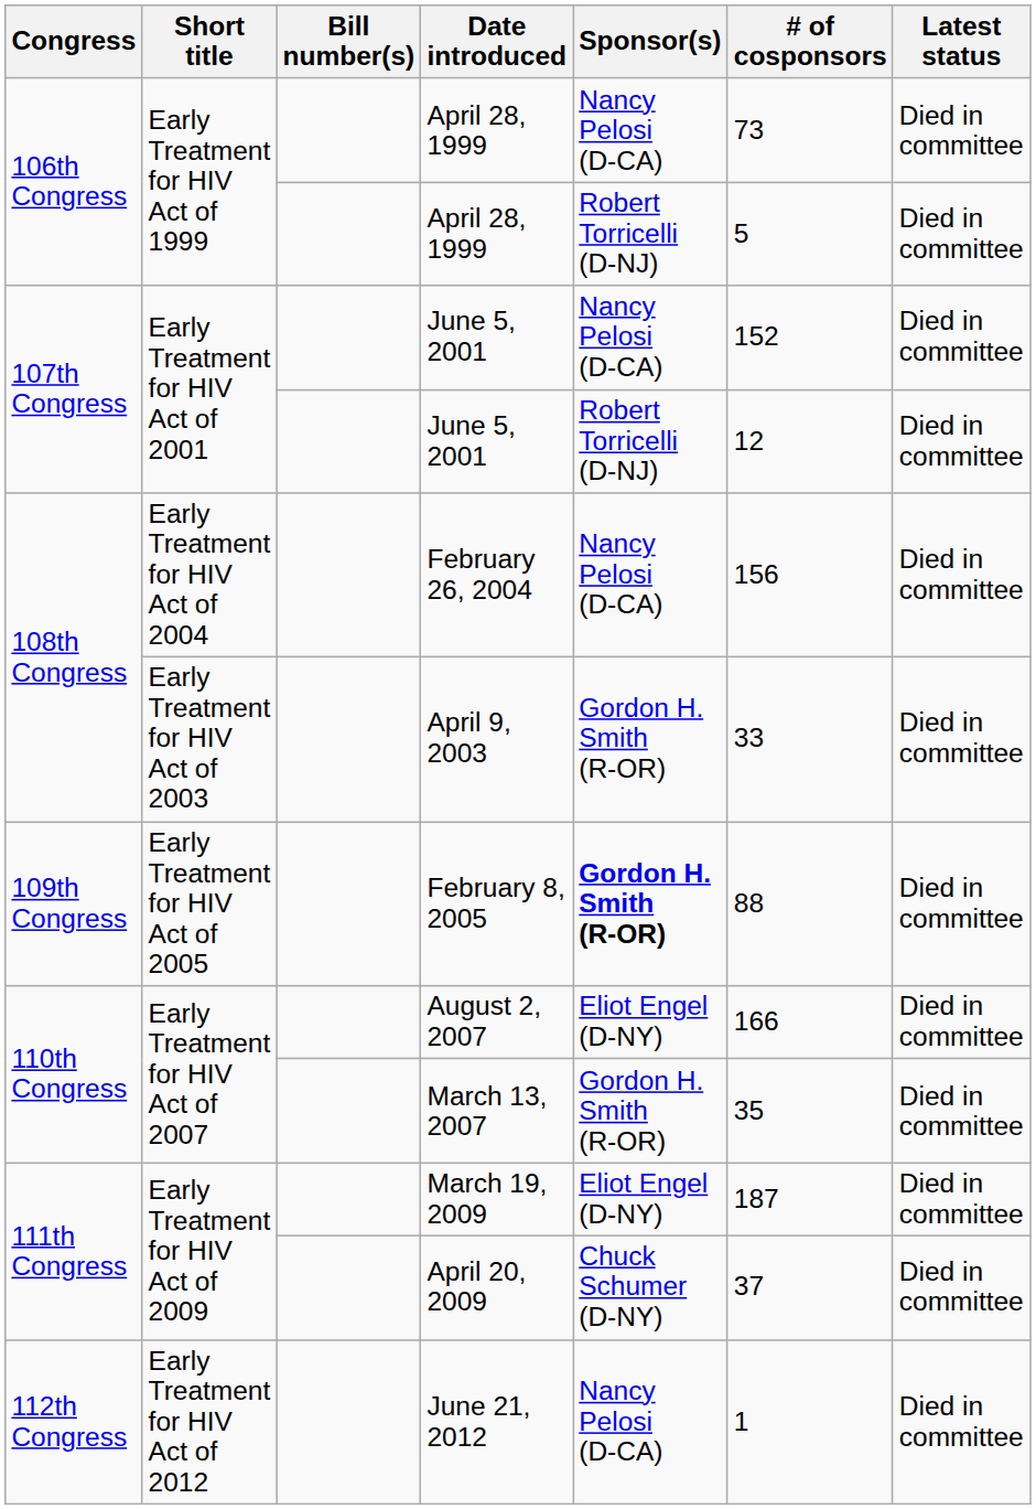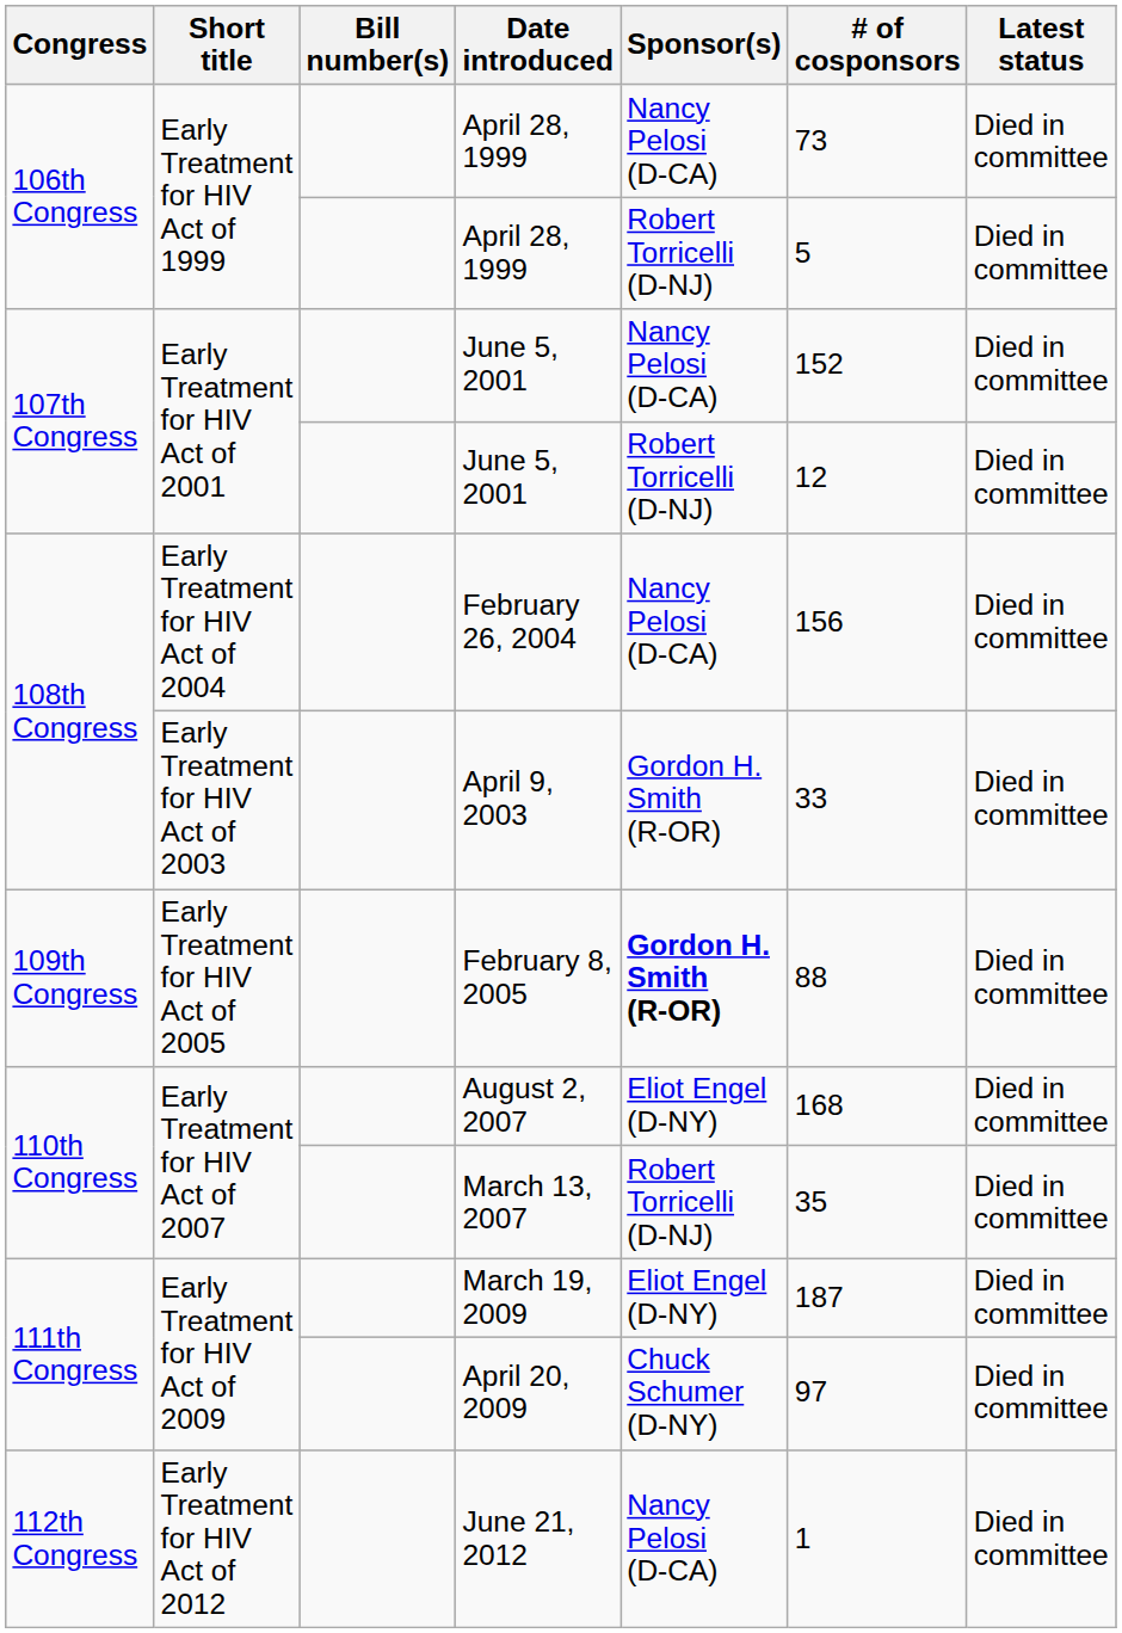 <table class="wikitable">
 <tr>
 <th>Congress</th>
 <th>Short title</th>
 <th>Bill number(s)</th>
 <th>Date introduced</th>
 <th>Sponsor(s)</th>
 <th># of cosponsors</th>
 <th>Latest status</th>
 </tr>
 <tr>
 <td rowspan=2><a href='#'>106th Congress</a></td>
 <td rowspan=2>Early Treatment for HIV Act of 1999</td>
 <td></td>
 <td>April 28, 1999</td>
 <td><a href='#'>Nancy Pelosi</a><br>(D-CA)</td>
 <td>73</td>
 <td>Died in committee</td>
 </tr>
 <tr>
 <td></td>
 <td>April 28, 1999</td>
 <td><a href='#'>Robert Torricelli</a><br>(D-NJ)</td>
 <td>5</td>
 <td>Died in committee</td>
 </tr>
 <tr>
 <td rowspan=2><a href='#'>107th Congress</a></td>
 <td rowspan=2>Early Treatment for HIV Act of 2001</td>
 <td></td>
 <td>June 5, 2001</td>
 <td><a href='#'>Nancy Pelosi</a><br>(D-CA)</td>
 <td>152</td>
 <td>Died in committee</td>
 </tr>
 <tr>
 <td></td>
 <td>June 5, 2001</td>
 <td><a href='#'>Robert Torricelli</a><br>(D-NJ)</td>
 <td>12</td>
 <td>Died in committee</td>
 </tr>
 <tr>
 <td rowspan=2><a href='#'>108th Congress</a></td>
 <td>Early Treatment for HIV Act of 2004</td>
 <td></td>
 <td>February 26, 2004</td>
 <td><a href='#'>Nancy Pelosi</a><br>(D-CA)</td>
 <td>156</td>
 <td>Died in committee</td>
 </tr>
 <tr>
 <td>Early Treatment for HIV Act of 2003</td>
 <td></td>
 <td>April 9, 2003</td>
 <td><a href='#'>Gordon H. Smith</a><br>(R-OR)</td>
 <td>33</td>
 <td>Died in committee</td>
 </tr>
 <tr>
 <td><a href='#'>109th Congress</a></td>
 <td>Early Treatment for HIV Act of 2005</td>
 <td></td>
 <td>February 8, 2005</td>
 <td><strong><a href='#'>Gordon H. Smith</a><br>(R-OR)</strong></td>
 <td>88</td>
 <td>Died in committee</td>
 </tr>
 <tr>
 <td rowspan=2><a href='#'>110th Congress</a></td>
 <td rowspan=2>Early Treatment for HIV Act of 2007</td>
 <td></td>
 <td>August 2, 2007</td>
 <td><a href='#'>Eliot Engel</a><br>(D-NY)</td>
-<td>166</td>
+<td>168</td>
 <td>Died in committee</td>
 </tr>
 <tr>
 <td></td>
 <td>March 13, 2007</td>
-<td><a href='#'>Gordon H. Smith</a><br>(R-OR)</td>
+<td><a href='#'>Robert Torricelli</a><br>(D-NJ)</td>
 <td>35</td>
 <td>Died in committee</td>
 </tr>
 <tr>
 <td rowspan=2><a href='#'>111th Congress</a></td>
 <td rowspan=2>Early Treatment for HIV Act of 2009</td>
 <td></td>
 <td>March 19, 2009</td>
 <td><a href='#'>Eliot Engel</a><br>(D-NY)</td>
 <td>187</td>
 <td>Died in committee</td>
 </tr>
 <tr>
 <td></td>
 <td>April 20, 2009</td>
 <td><a href='#'>Chuck Schumer</a><br>(D-NY)</td>
-<td>37</td>
+<td>97</td>
 <td>Died in committee</td>
 </tr>
 <tr>
 <td><a href='#'>112th Congress</a></td>
 <td>Early Treatment for HIV Act of 2012</td>
 <td></td>
 <td>June 21, 2012</td>
 <td><a href='#'>Nancy Pelosi</a><br>(D-CA)</td>
 <td>1</td>
 <td>Died in committee</td>
 </tr>
 </table>
